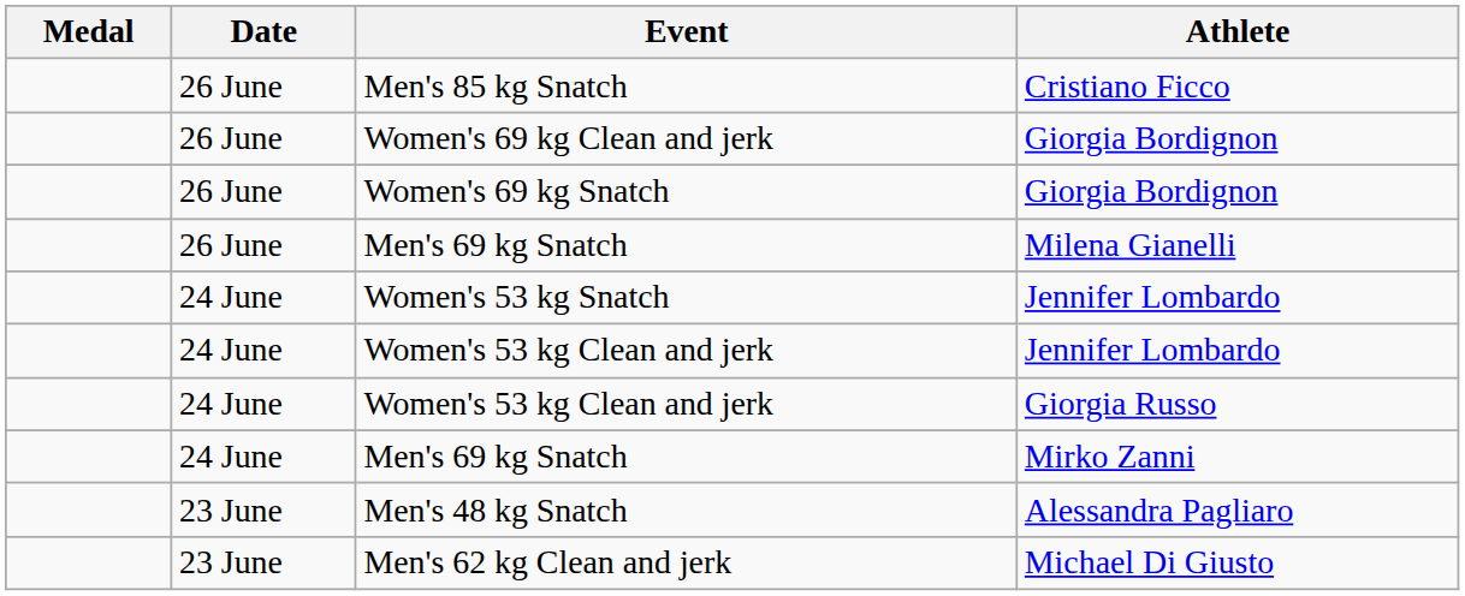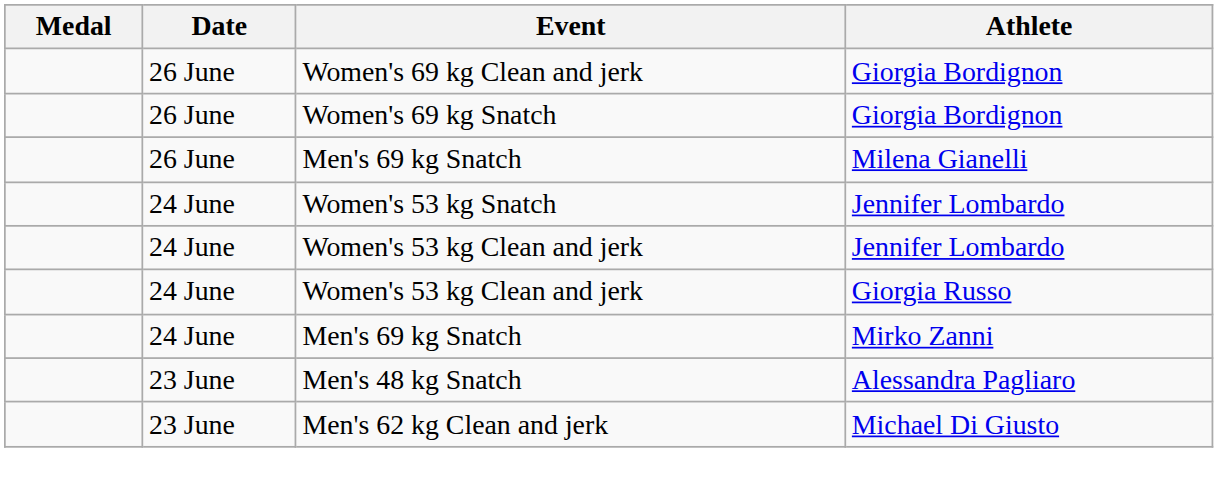 <table class="wikitable sortable" width=55% style="font-size:100%; text-align:left;">
 <tr>
 <th>Medal</th>
 <th>Date</th>
 <th>Event</th>
 <th>Athlete</th>
-</tr>
-<tr>
-<td></td>
-<td>26 June</td>
-<td>Men's 85 kg Snatch</td>
-<td><a href='#'>Cristiano Ficco</a></td>
 </tr>
 <tr>
 <td></td>
 <td>26 June</td>
 <td>Women's 69 kg Clean and jerk</td>
 <td><a href='#'>Giorgia Bordignon</a></td>
 </tr>
 <tr>
 <td></td>
 <td>26 June</td>
 <td>Women's 69 kg Snatch</td>
 <td><a href='#'>Giorgia Bordignon</a></td>
 </tr>
 <tr>
 <td></td>
 <td>26 June</td>
 <td>Men's 69 kg Snatch</td>
 <td><a href='#'>Milena Gianelli</a></td>
 </tr>
 <tr>
 <td></td>
 <td>24 June</td>
 <td>Women's 53 kg Snatch</td>
 <td><a href='#'>Jennifer Lombardo</a></td>
 </tr>
 <tr>
 <td></td>
 <td>24 June</td>
 <td>Women's 53 kg Clean and jerk</td>
 <td><a href='#'>Jennifer Lombardo</a></td>
 </tr>
 <tr>
 <td></td>
 <td>24 June</td>
 <td>Women's 53 kg Clean and jerk</td>
 <td><a href='#'>Giorgia Russo</a></td>
 </tr>
 <tr>
 <td></td>
 <td>24 June</td>
 <td>Men's 69 kg Snatch</td>
 <td><a href='#'>Mirko Zanni</a></td>
 </tr>
 <tr>
 <td></td>
 <td>23 June</td>
 <td>Men's 48 kg Snatch</td>
 <td><a href='#'>Alessandra Pagliaro</a></td>
 </tr>
 <tr>
 <td></td>
 <td>23 June</td>
 <td>Men's 62 kg Clean and jerk</td>
 <td><a href='#'>Michael Di Giusto</a></td>
 </tr>
 </table>
